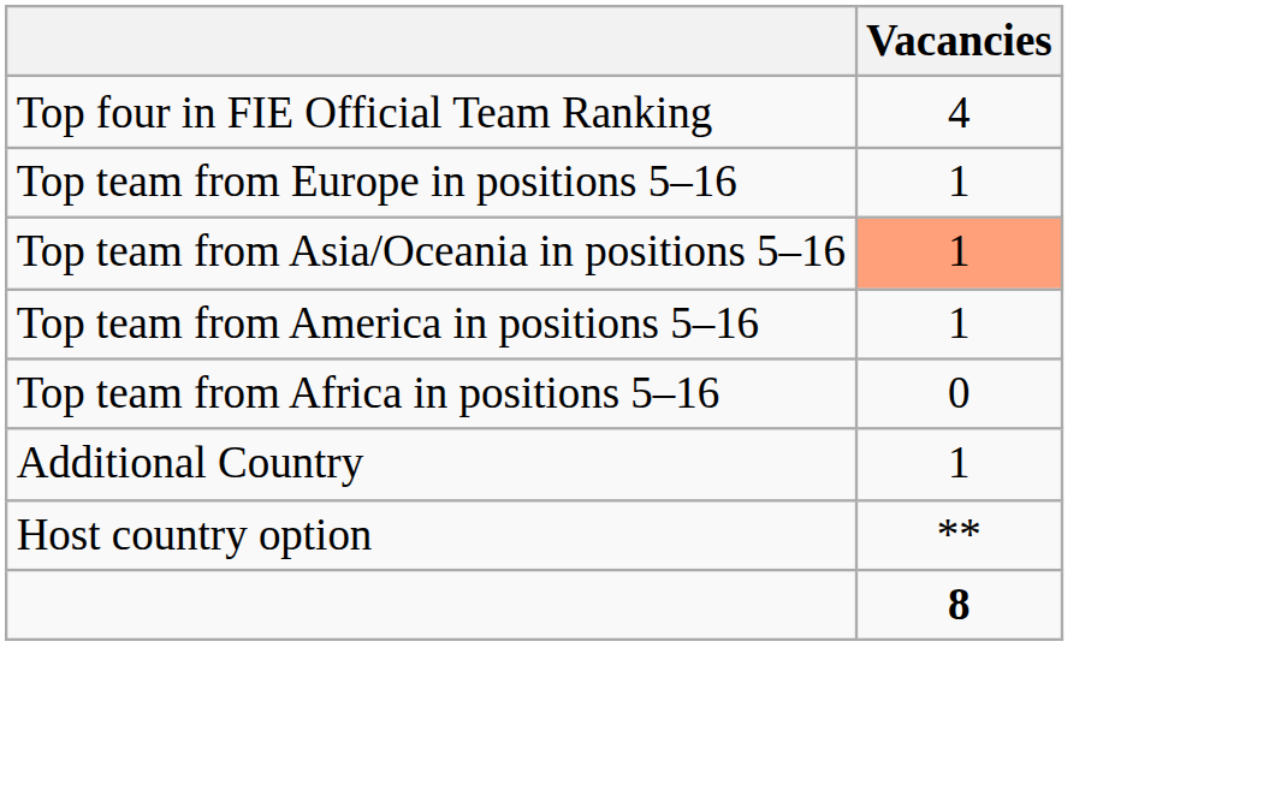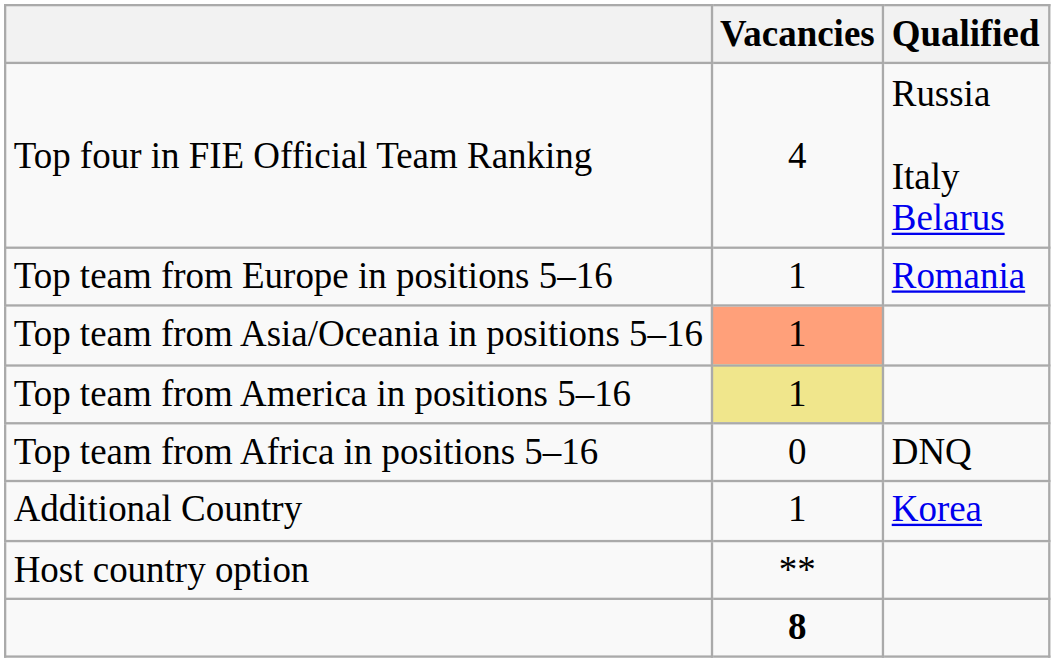 <table class="wikitable">
 <tr>
 <th></th>
 <th>Vacancies</th>
+<th>Qualified</th>
 </tr>
 <tr>
 <td>Top four in FIE Official Team Ranking</td>
 <td style="text-align:center;">4</td>
+<td> Russia <br>  <br>  Italy  <br>  <a href='#'>Belarus</a></td>
 </tr>
 <tr>
 <td>Top team from Europe in positions 5–16</td>
 <td style="text-align:center;">1</td>
+<td> <a href='#'>Romania</a></td>
 </tr>
 <tr>
 <td>Top team from Asia/Oceania in positions 5–16</td>
 <td style="background: lightsalmon; text-align:center;">1</td>
+<td></td>
 </tr>
 <tr>
 <td>Top team from America in positions 5–16</td>
-<td style="text-align:center;">1</td>
+<td style="background: khaki; text-align:center;">1</td>
+<td></td>
 </tr>
 <tr>
 <td>Top team from Africa in positions 5–16</td>
 <td style="text-align:center;">0</td>
+<td>DNQ</td>
 </tr>
 <tr>
 <td>Additional Country</td>
 <td style="text-align:center;">1</td>
+<td> <a href='#'>Korea</a></td>
 </tr>
 <tr>
 <td>Host country option</td>
 <td style="text-align:center;">**</td>
+<td></td>
 </tr>
 <tr>
 <td></td>
 <td style="text-align:center;"><strong>8</strong></td>
+<td></td>
 </tr>
 </table>
